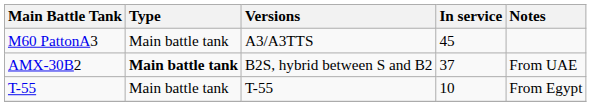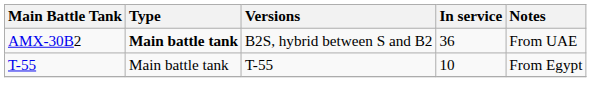 <table class="wikitable">
 <tr>
 <th style="text-align: left;">Main Battle Tank</th>
 <th style="text-align: left;">Type</th>
 <th style="text-align: left;">Versions</th>
 <th style="text-align: left;">In service</th>
 <th style="text-align: left;">Notes</th>
 </tr>
 <tr>
-<td><a href='#'>M60 PattonA</a>3</td>
-<td>Main battle tank</td>
-<td>A3/A3TTS</td>
-<td>45 </td>
-<td></td>
-</tr>
-<tr>
 <td><a href='#'>AMX-30B</a>2</td>
 <td><strong>Main battle tank</strong></td>
 <td>B2S, hybrid between S and B2</td>
-<td>37 </td>
+<td>36 </td>
 <td>From UAE</td>
 </tr>
 <tr>
 <td><a href='#'>T-55</a></td>
 <td>Main battle tank</td>
 <td>T-55</td>
 <td>10 </td>
 <td>From Egypt</td>
 </tr>
 <tr>
 </tr>
 </table>
